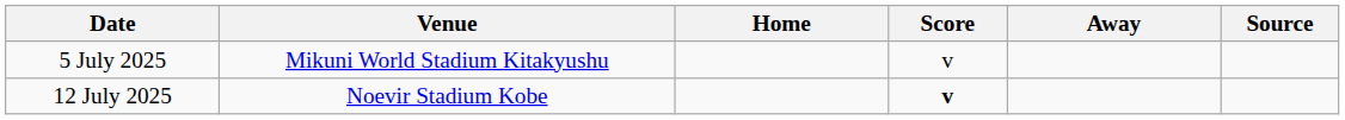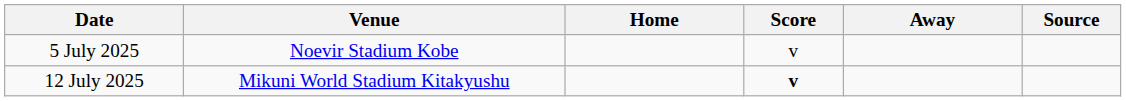 <table class="wikitable" style="text-align:center">
 <tr>
 <th style="width:142px">Date</th>
 <th scope="col" style="width:310px">Venue</th>
 <th style="width:142px">Home</th>
 <th style="width:75px">Score</th>
 <th style="width:142px">Away</th>
 <th style="width:75px">Source</th>
 </tr>
 <tr>
 <td>5 July 2025</td>
-<td><a href='#'>Mikuni World Stadium Kitakyushu</a></td>
+<td><a href='#'>Noevir Stadium Kobe</a></td>
 <td align=right></td>
 <td>v</td>
 <td align=left></td>
 <td></td>
 </tr>
 <tr>
 <td>12 July 2025</td>
-<td><a href='#'>Noevir Stadium Kobe</a></td>
+<td><a href='#'>Mikuni World Stadium Kitakyushu</a></td>
 <td align=right></td>
 <td><strong>v</strong></td>
 <td align=left></td>
 <td></td>
 </tr>
 </table>
